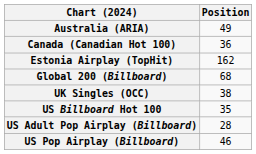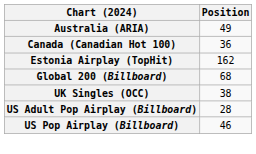 <table class="wikitable sortable plainrowheaders" style="text-align:center">
 <tr>
 <th scope="col">Chart (2024)</th>
 <th scope="col">Position</th>
 </tr>
 <tr>
 <th scope="row">Australia (ARIA)</th>
 <td>49</td>
 </tr>
 <tr>
 <th scope="row">Canada (Canadian Hot 100)</th>
 <td>36</td>
 </tr>
 <tr>
 <th scope="row">Estonia Airplay (TopHit)</th>
 <td>162</td>
 </tr>
 <tr>
 <th scope="row">Global 200 (<em>Billboard</em>)</th>
 <td>68</td>
 </tr>
 <tr>
 <th scope="row">UK Singles (OCC)</th>
 <td>38</td>
 </tr>
 <tr>
-<th scope="row">US <em>Billboard</em> Hot 100</th>
-<td>35</td>
-</tr>
-<tr>
 <th scope="row">US Adult Pop Airplay (<em>Billboard</em>)</th>
 <td>28</td>
 </tr>
 <tr>
 <th scope="row">US Pop Airplay (<em>Billboard</em>)</th>
 <td>46</td>
 </tr>
 </table>
